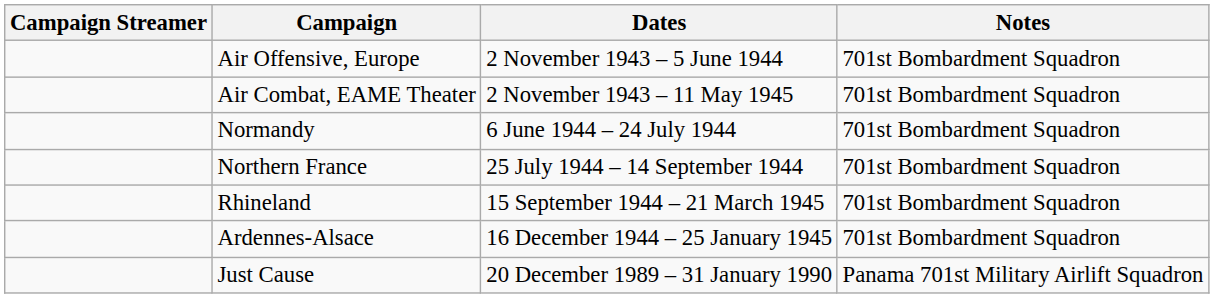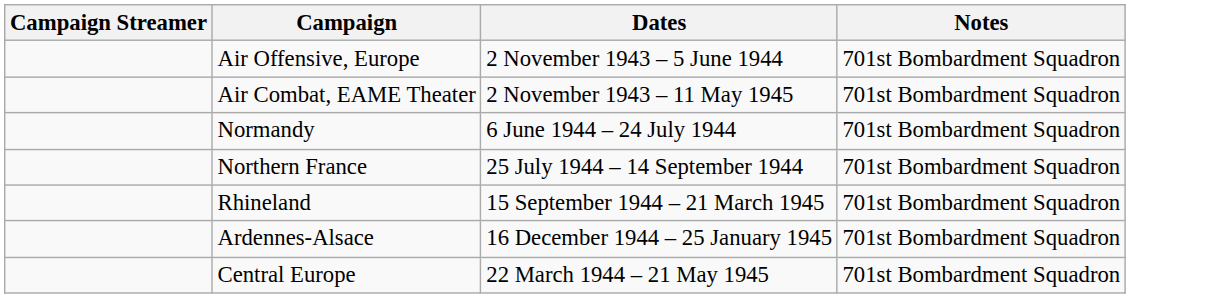 <table class="wikitable">
 <tr style="background:#efefef;">
 <th>Campaign Streamer</th>
 <th>Campaign</th>
 <th>Dates</th>
 <th>Notes</th>
 </tr>
 <tr>
 <td></td>
 <td>Air Offensive, Europe</td>
 <td>2 November 1943 – 5 June 1944</td>
 <td>701st Bombardment Squadron</td>
 </tr>
 <tr>
 <td></td>
 <td>Air Combat, EAME Theater</td>
 <td>2 November 1943 – 11 May 1945</td>
 <td>701st Bombardment Squadron</td>
 </tr>
 <tr>
 <td></td>
 <td>Normandy</td>
 <td>6 June 1944 – 24 July 1944</td>
 <td>701st Bombardment Squadron</td>
 </tr>
 <tr>
 <td></td>
 <td>Northern France</td>
 <td>25 July 1944 – 14 September 1944</td>
 <td>701st Bombardment Squadron</td>
 </tr>
 <tr>
 <td></td>
 <td>Rhineland</td>
 <td>15 September 1944 – 21 March 1945</td>
 <td>701st Bombardment Squadron</td>
 </tr>
 <tr>
 <td></td>
 <td>Ardennes-Alsace</td>
 <td>16 December 1944 – 25 January 1945</td>
 <td>701st Bombardment Squadron</td>
 </tr>
 <tr>
 <td></td>
-<td>Just Cause</td>
-<td>20 December 1989 – 31 January 1990</td>
-<td>Panama 701st Military Airlift Squadron</td>
+<td>Central Europe</td>
+<td>22 March 1944 – 21 May 1945</td>
+<td>701st Bombardment Squadron</td>
 </tr>
 </table>
